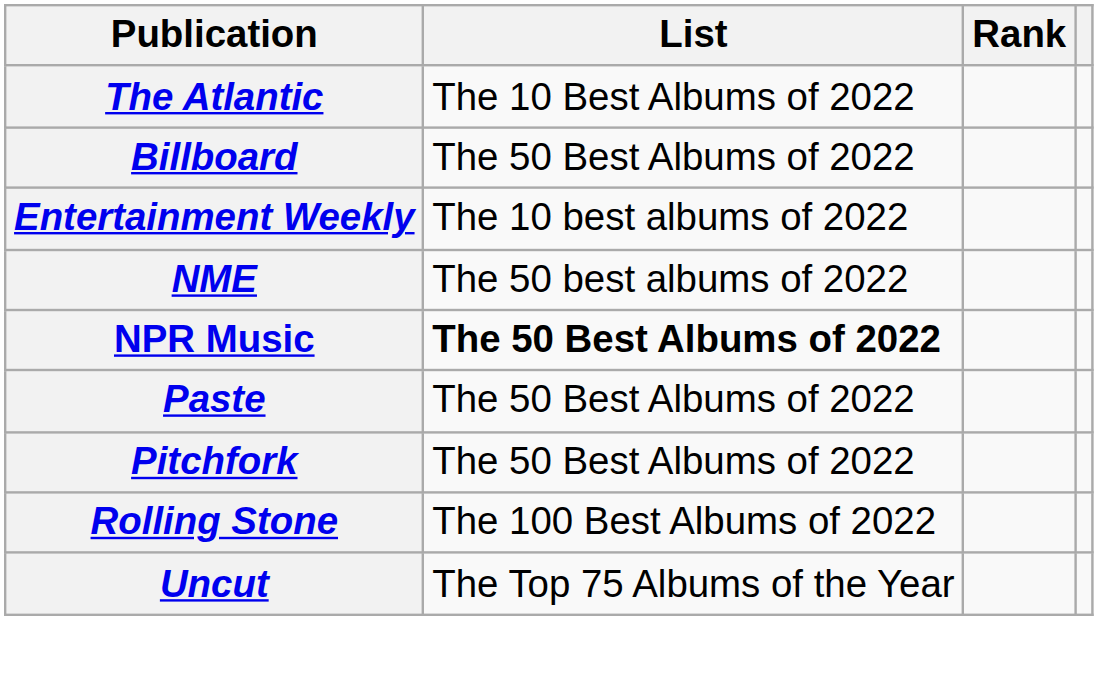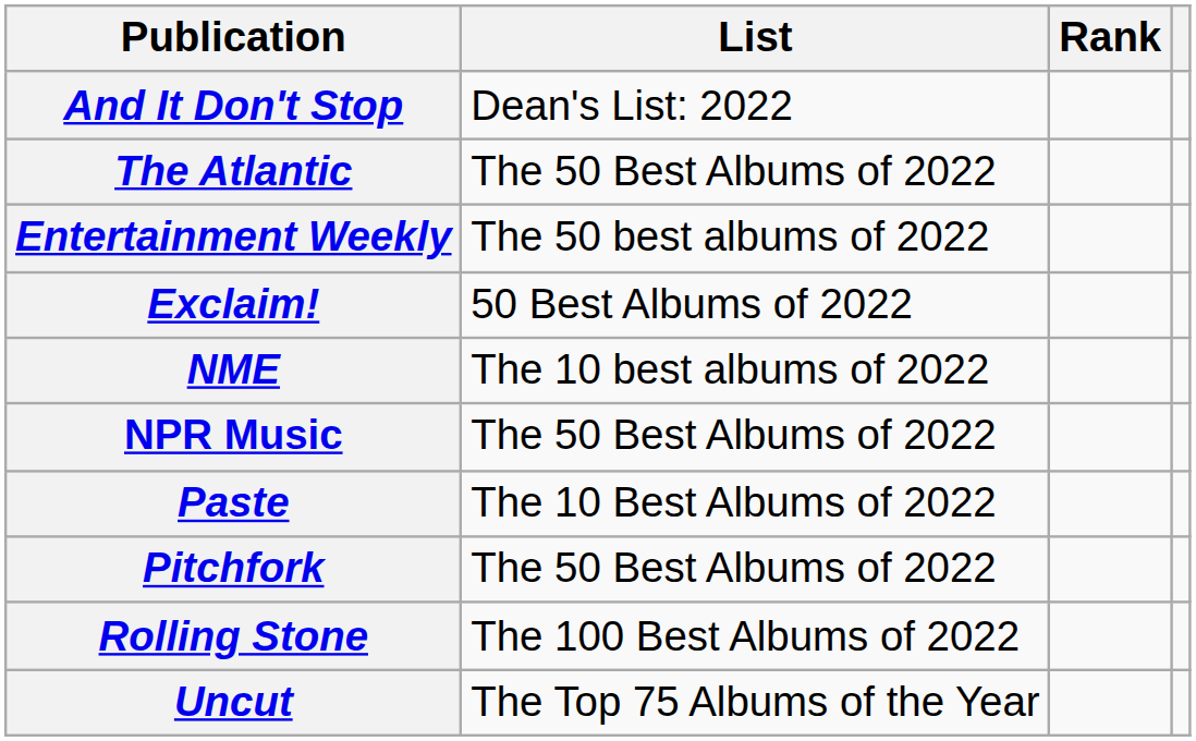 <table class="sortable wikitable plainrowheaders">
 <tr>
 <th>Publication</th>
 <th>List</th>
 <th>Rank</th>
 <th class="unsortable"></th>
 </tr>
 <tr>
-<th scope="row"><em><a href='#'>The Atlantic</a></em></th>
-<td>The 10 Best Albums of 2022</td>
+<th scope="row"><em><a href='#'>And It Don't Stop</a></em></th>
+<td>Dean's List: 2022</td>
 <td></td>
 <td></td>
 </tr>
 <tr>
-<th scope="row"><em><a href='#'>Billboard</a></em></th>
+<th scope="row"><em><a href='#'>The Atlantic</a></em></th>
 <td>The 50 Best Albums of 2022</td>
 <td></td>
 <td></td>
 </tr>
 <tr>
 <th scope="row"><em><a href='#'>Entertainment Weekly</a></em></th>
+<td>The 50 best albums of 2022</td>
+<td></td>
+<td></td>
+</tr>
+<tr>
+<th scope="row"><em><a href='#'>Exclaim!</a></em></th>
+<td>50 Best Albums of 2022</td>
+<td></td>
+<td></td>
+</tr>
+<tr>
+<th scope="row"><em><a href='#'>NME</a></em></th>
 <td>The 10 best albums of 2022</td>
 <td></td>
 <td></td>
 </tr>
 <tr>
-<th scope="row"><em><a href='#'>NME</a></em></th>
-<td>The 50 best albums of 2022</td>
-<td></td>
-<td></td>
-</tr>
-<tr>
 <th scope="row"><a href='#'>NPR Music</a></th>
-<td><strong>The 50 Best Albums of 2022</strong></td>
+<td>The 50 Best Albums of 2022</td>
 <td></td>
 <td></td>
 </tr>
 <tr>
 <th scope="row"><em><a href='#'>Paste</a></em></th>
-<td>The 50 Best Albums of 2022</td>
+<td>The 10 Best Albums of 2022</td>
 <td></td>
 <td></td>
 </tr>
 <tr>
 <th scope="row"><em><a href='#'>Pitchfork</a></em></th>
 <td>The 50 Best Albums of 2022</td>
 <td></td>
 <td></td>
 </tr>
 <tr>
 <th scope="row"><em><a href='#'>Rolling Stone</a></em></th>
 <td>The 100 Best Albums of 2022</td>
 <td></td>
 <td></td>
 </tr>
 <tr>
 <th scope="row"><em><a href='#'>Uncut</a></em></th>
 <td>The Top 75 Albums of the Year</td>
 <td></td>
 <td></td>
 </tr>
 </table>
